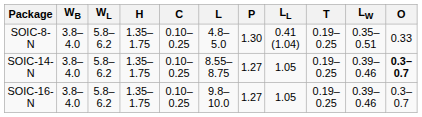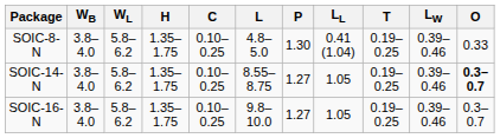 <table class="wikitable" style="text-align: center;">
 <tr>
 <th>Package</th>
 <th>W<sub>B</sub></th>
 <th>W<sub>L</sub></th>
 <th>H</th>
 <th>C</th>
 <th>L</th>
 <th>P</th>
 <th>L<sub>L</sub></th>
 <th>T</th>
 <th>L<sub>W</sub></th>
 <th>O</th>
 </tr>
 <tr>
 <td>SOIC-8-N</td>
 <td>3.8–4.0</td>
 <td>5.8–6.2</td>
 <td>1.35–1.75</td>
 <td>0.10–0.25</td>
 <td>4.8–5.0</td>
 <td>1.30</td>
 <td>0.41 (1.04)</td>
 <td>0.19–0.25</td>
-<td>0.35–0.51</td>
+<td>0.39–0.46</td>
 <td>0.33</td>
 </tr>
 <tr>
 <td>SOIC-14-N</td>
 <td>3.8–4.0</td>
 <td>5.8–6.2</td>
 <td>1.35–1.75</td>
 <td>0.10–0.25</td>
 <td>8.55–8.75</td>
 <td>1.27</td>
 <td>1.05</td>
 <td>0.19–0.25</td>
 <td>0.39–0.46</td>
 <td><strong>0.3–0.7</strong></td>
 </tr>
 <tr>
 <td>SOIC-16-N</td>
 <td>3.8–4.0</td>
 <td>5.8–6.2</td>
 <td>1.35–1.75</td>
 <td>0.10–0.25</td>
 <td>9.8–10.0</td>
 <td>1.27</td>
 <td>1.05</td>
 <td>0.19–0.25</td>
 <td>0.39–0.46</td>
 <td>0.3–0.7</td>
 </tr>
 </table>
